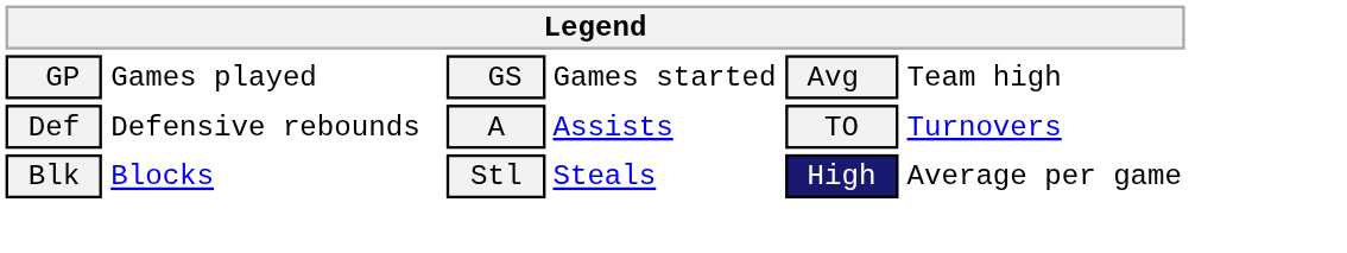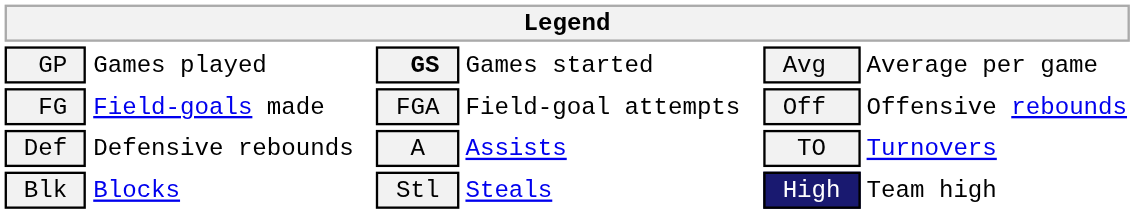 <table class="toccolours" style="font-size: 80%; white-space: nowrap;">
 <tr>
 <th colspan="6" style="background-color: #F2F2F2; border: 1px solid #AAAAAA;">Legend</th>
 </tr>
 <tr>
 <td style="background-color: #F2F2F2; border: 1px solid black;">  GP </td>
 <td>Games played</td>
-<td style="background-color: #F2F2F2; border: 1px solid black">  GS </td>
+<td style="background-color: #F2F2F2; border: 1px solid black"><strong>  GS </strong></td>
 <td>Games started</td>
 <td style="background-color: #F2F2F2; border: 1px solid black"> Avg </td>
-<td>Team high</td>
+<td>Average per game</td>
+</tr>
+<tr>
+<td style="background-color: #F2F2F2; border: 1px solid black">  FG </td>
+<td style="padding-right: 8px"><a href='#'>Field-goals</a> made</td>
+<td style="background-color: #F2F2F2; border: 1px solid black"> FGA </td>
+<td style="padding-right: 8px">Field-goal attempts</td>
+<td style="background-color: #F2F2F2; border: 1px solid black;"> Off </td>
+<td>Offensive <a href='#'>rebounds</a></td>
 </tr>
 <tr>
 <td style="background-color: #F2F2F2; border: 1px solid black;"> Def </td>
 <td style="padding-right: 8px">Defensive rebounds</td>
 <td style="background-color: #F2F2F2; border: 1px solid black">  A </td>
 <td style="padding-right: 8px"><a href='#'>Assists</a></td>
 <td style="background-color: #F2F2F2; border: 1px solid black">  TO</td>
 <td><a href='#'>Turnovers</a></td>
 </tr>
 <tr>
 <td style="background-color: #F2F2F2; border: 1px solid black;"> Blk </td>
 <td><a href='#'>Blocks</a></td>
 <td style="background-color: #F2F2F2; border: 1px solid black"> Stl </td>
 <td><a href='#'>Steals</a></td>
 <td style="background:#191970; color:#ffffff;; border: 1px solid black"> High </td>
-<td>Average per game</td>
+<td>Team high</td>
 </tr>
 <tr>
 </tr>
 </table>
